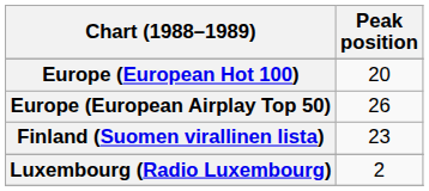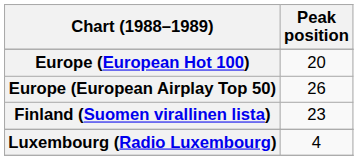 <table class="wikitable sortable plainrowheaders" style="text-align:center">
 <tr>
 <th>Chart (1988–1989)</th>
 <th>Peak<br>position</th>
 </tr>
 <tr>
 </tr>
 <tr>
 </tr>
 <tr>
 <th scope="row">Europe (<a href='#'>European Hot 100</a>)</th>
 <td align="center">20</td>
 </tr>
 <tr>
 <th scope="row">Europe (European Airplay Top 50)</th>
 <td style="text-align:center;">26</td>
 </tr>
 <tr>
 <th scope="row">Finland (<a href='#'>Suomen virallinen lista</a>)</th>
 <td align="center">23</td>
 </tr>
 <tr>
 </tr>
 <tr>
 <th scope="row">Luxembourg (<a href='#'>Radio Luxembourg</a>)</th>
-<td align="center">2</td>
+<td align="center">4</td>
 </tr>
 <tr>
 </tr>
 <tr>
 </tr>
 <tr>
 </tr>
 </table>
